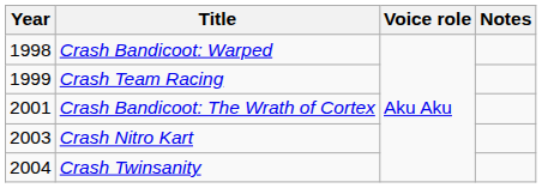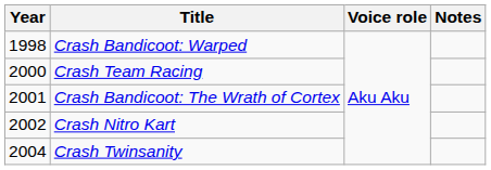 <table class="wikitable sortable">
 <tr>
 <th>Year</th>
 <th>Title</th>
 <th>Voice role</th>
 <th>Notes</th>
 </tr>
 <tr>
 <td>1998</td>
 <td><em><a href='#'>Crash Bandicoot: Warped</a></em></td>
 <td rowspan="5"><a href='#'>Aku Aku</a></td>
 <td></td>
 </tr>
 <tr>
-<td>1999</td>
+<td>2000</td>
 <td><em><a href='#'>Crash Team Racing</a></em></td>
 <td></td>
 </tr>
 <tr>
 <td>2001</td>
 <td><em><a href='#'>Crash Bandicoot: The Wrath of Cortex</a></em></td>
 <td></td>
 </tr>
 <tr>
-<td>2003</td>
+<td>2002</td>
 <td><em><a href='#'>Crash Nitro Kart</a></em></td>
 <td></td>
 </tr>
 <tr>
 <td>2004</td>
 <td><em><a href='#'>Crash Twinsanity</a></em></td>
 <td></td>
 </tr>
 </table>
